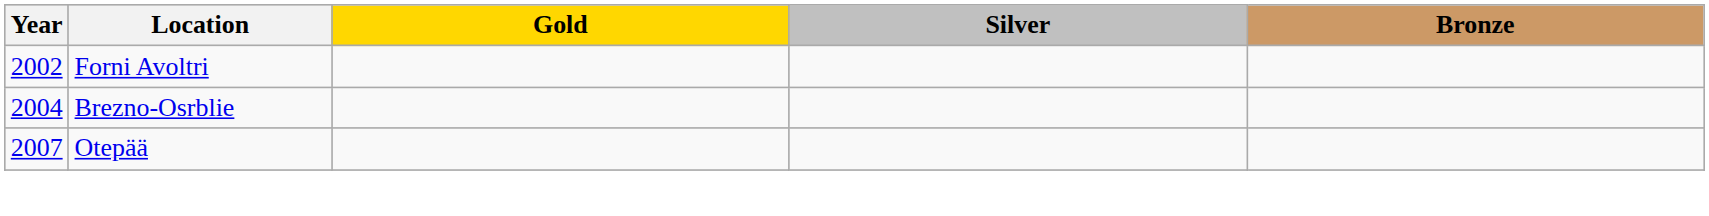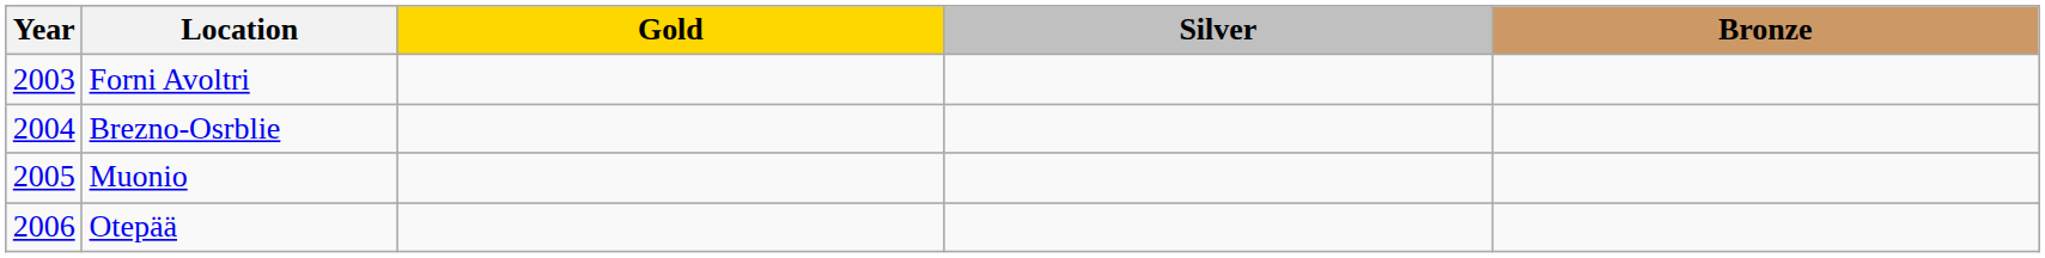 <table class="wikitable">
 <tr>
 <th>Year</th>
 <th width="155">Location</th>
 <th style="background:gold" width="275">Gold</th>
 <th style="background:silver" width="275">Silver</th>
 <th style="background:#cc9966" width="275">Bronze</th>
 </tr>
 <tr>
-<td><a href='#'>2002</a></td>
+<td><a href='#'>2003</a></td>
 <td> <a href='#'>Forni Avoltri</a></td>
 <td></td>
 <td></td>
 <td></td>
 </tr>
 <tr>
 <td><a href='#'>2004</a></td>
 <td> <a href='#'>Brezno-Osrblie</a></td>
 <td></td>
 <td></td>
 <td></td>
 </tr>
 <tr>
-<td><a href='#'>2007</a></td>
+<td><a href='#'>2005</a></td>
+<td> <a href='#'>Muonio</a></td>
+<td></td>
+<td></td>
+<td></td>
+</tr>
+<tr>
+<td><a href='#'>2006</a></td>
 <td> <a href='#'>Otepää</a></td>
 <td></td>
 <td></td>
 <td></td>
 </tr>
 </table>
